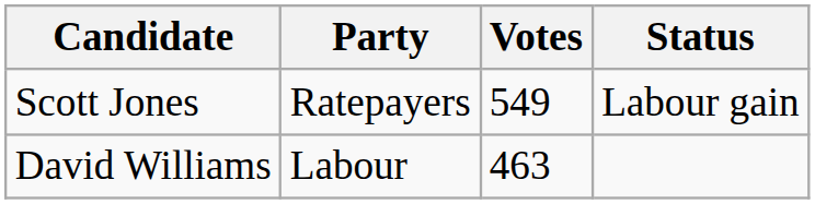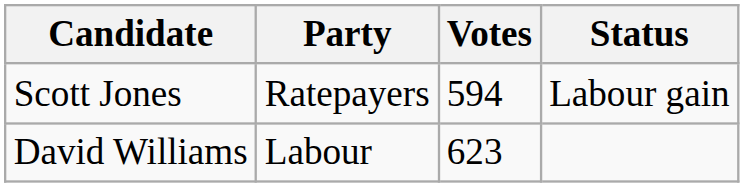 <table class="wikitable sortable">
 <tr>
 <th>Candidate</th>
 <th>Party</th>
 <th>Votes</th>
 <th>Status</th>
 </tr>
 <tr>
 <td>Scott Jones</td>
 <td>Ratepayers</td>
-<td>549</td>
+<td>594</td>
 <td>Labour gain</td>
 </tr>
 <tr>
 <td>David Williams</td>
 <td>Labour</td>
-<td>463</td>
+<td>623</td>
 <td></td>
 </tr>
 </table>
